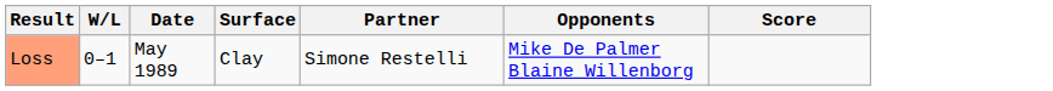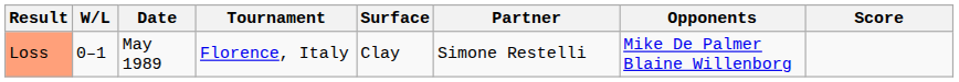 <table class="sortable wikitable">
 <tr>
 <th style="width:40px">Result</th>
 <th style="width:30px" class="unsortable">W/L</th>
 <th style="width:55px">Date</th>
+<th style="width:120px">Tournament</th>
 <th style="width:50px">Surface</th>
 <th style="width:140px">Partner</th>
 <th style="width:140px">Opponents</th>
 <th style="width:110px" class="unsortable">Score</th>
 </tr>
 <tr>
 <td style="background:#ffa07a;">Loss</td>
 <td>0–1</td>
 <td>May 1989</td>
+<td><a href='#'>Florence</a>, Italy</td>
 <td>Clay</td>
 <td> Simone Restelli</td>
 <td> <a href='#'>Mike De Palmer</a> <br>  <a href='#'>Blaine Willenborg</a></td>
 <td></td>
 </tr>
 </table>
